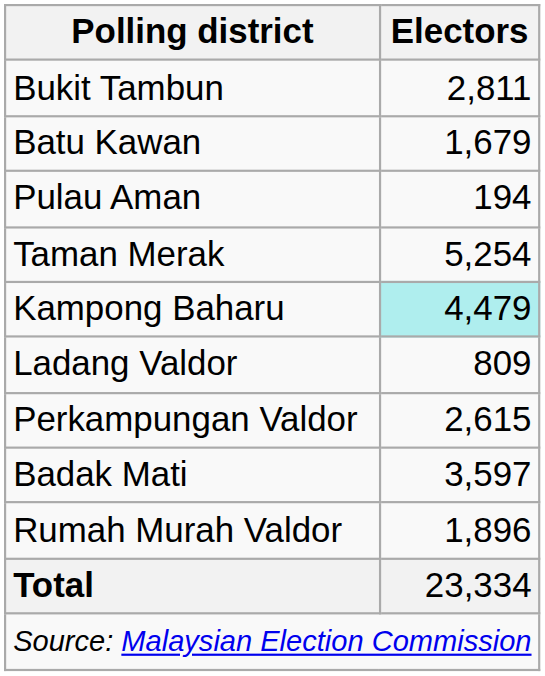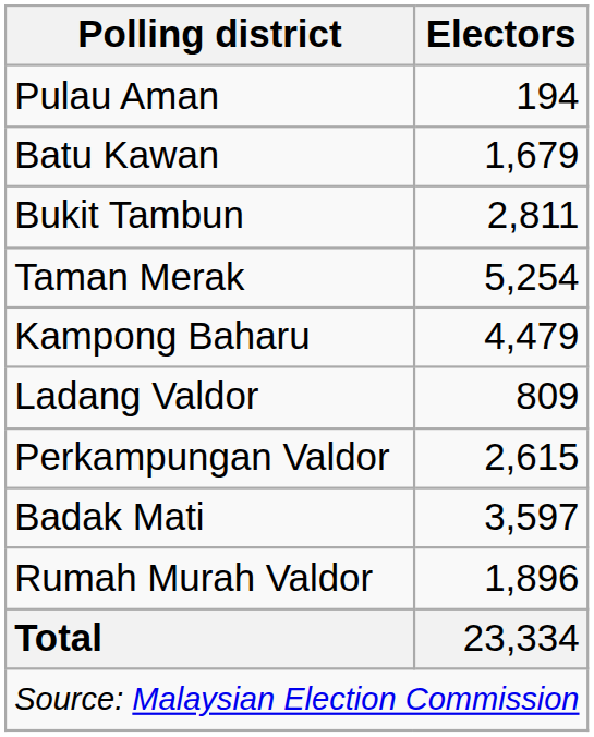 <table class="wikitable sortable">
 <tr>
 <th>Polling district</th>
 <th>Electors</th>
 </tr>
 <tr>
-<td>Bukit Tambun</td>
-<td align="right">2,811</td>
+<td>Pulau Aman</td>
+<td align="right">194</td>
 </tr>
 <tr>
 <td>Batu Kawan</td>
 <td align="right">1,679</td>
 </tr>
 <tr>
-<td>Pulau Aman</td>
-<td align="right">194</td>
+<td>Bukit Tambun</td>
+<td align="right">2,811</td>
 </tr>
 <tr>
 <td>Taman Merak</td>
 <td align="right">5,254</td>
 </tr>
 <tr>
 <td>Kampong Baharu</td>
-<td align="right" style="background: paleturquoise;">4,479</td>
+<td align="right">4,479</td>
 </tr>
 <tr>
 <td>Ladang Valdor</td>
 <td align="right">809</td>
 </tr>
 <tr>
 <td>Perkampungan Valdor</td>
 <td align="right">2,615</td>
 </tr>
 <tr>
 <td>Badak Mati</td>
 <td align="right">3,597</td>
 </tr>
 <tr>
 <td>Rumah Murah Valdor</td>
 <td align="right">1,896</td>
 </tr>
 <tr>
 <td style="background: #f2f2f2"><strong>Total</strong></td>
 <td style="background: #f2f2f2" align="right">23,334</td>
 </tr>
 <tr>
 <td colspan="2"  align="right"><small><em>Source: <a href='#'>Malaysian Election Commission</a></em></small></td>
 </tr>
 </table>
